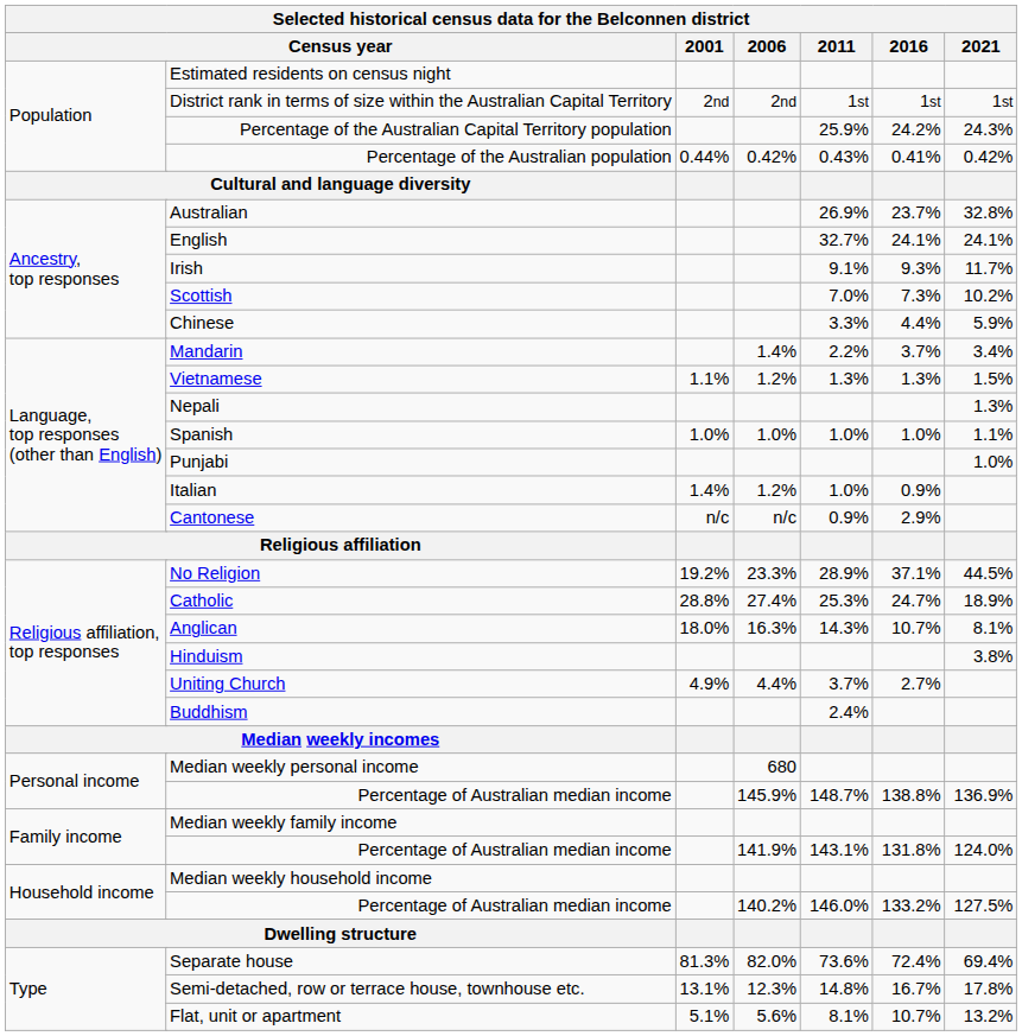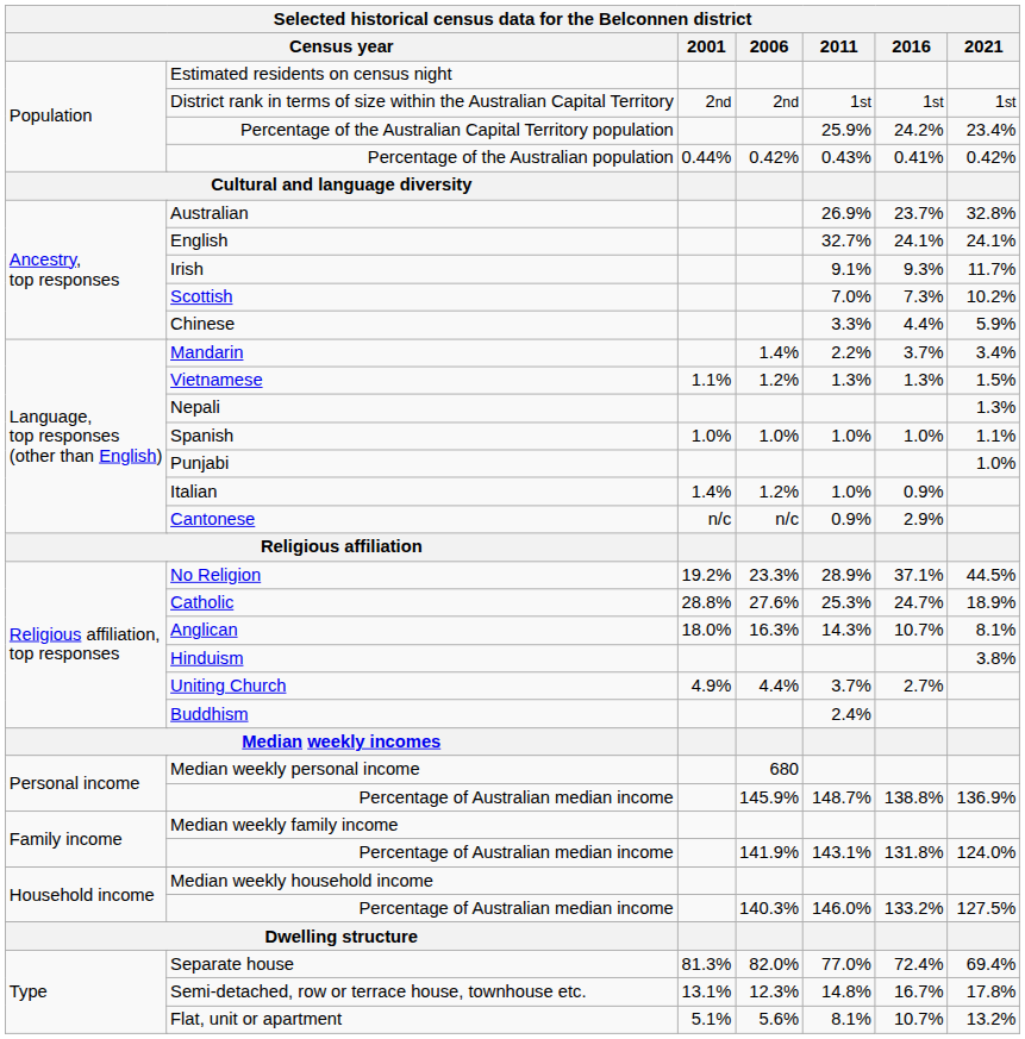 <table class="wikitable">
 <tr>
 <th colspan=8>Selected historical census data for the Belconnen district</th>
 </tr>
 <tr>
 <th colspan=3>Census year</th>
 <th>2001</th>
 <th>2006</th>
 <th>2011</th>
 <th>2016</th>
 <th>2021</th>
 </tr>
 <tr>
 <td rowspan=4 colspan="2">Population</td>
 <td>Estimated residents on census night</td>
 <td align="right"></td>
 <td align="right"></td>
 <td align="right"></td>
 <td align="right"></td>
 <td align="right"></td>
 </tr>
 <tr>
 <td align="right">District rank in terms of size within the Australian Capital Territory</td>
 <td align="right">2<small>nd</small></td>
 <td align="right"> 2<small>nd</small></td>
 <td align="right"> 1<small>st</small></td>
 <td align="right"> 1<small>st</small></td>
 <td align="right"> 1<small>st</small></td>
 </tr>
 <tr>
 <td align="right">Percentage of the Australian Capital Territory population</td>
 <td align="right"></td>
 <td align="right"></td>
 <td align="right">25.9%</td>
 <td align="right">24.2%</td>
-<td align="right">24.3%</td>
+<td align="right">23.4%</td>
 </tr>
 <tr>
 <td align="right">Percentage of the Australian population</td>
 <td align="right">0.44%</td>
 <td align="right"> 0.42%</td>
 <td align="right"> 0.43%</td>
 <td align="right"> 0.41%</td>
 <td align="right"> 0.42%</td>
 </tr>
 <tr>
 <th colspan=3>Cultural and language diversity</th>
 <th></th>
 <th></th>
 <th></th>
 <th></th>
 <th></th>
 </tr>
 <tr>
 <td rowspan=5 colspan=2><a href='#'>Ancestry</a>,<br>top responses</td>
 <td>Australian</td>
 <td align="right"></td>
 <td align="right"></td>
 <td align="right">26.9%</td>
 <td align="right">23.7%</td>
 <td align="right">32.8%</td>
 </tr>
 <tr>
 <td>English</td>
 <td align="right"></td>
 <td align="right"></td>
 <td align="right">32.7%</td>
 <td align="right">24.1%</td>
 <td align="right">24.1%</td>
 </tr>
 <tr>
 <td>Irish</td>
 <td align="right"></td>
 <td align="right"></td>
 <td align="right">9.1%</td>
 <td align="right">9.3%</td>
 <td align="right">11.7%</td>
 </tr>
 <tr>
 <td><a href='#'>Scottish</a></td>
 <td align="right"></td>
 <td align="right"></td>
 <td align="right">7.0%</td>
 <td align="right">7.3%</td>
 <td align="right">10.2%</td>
 </tr>
 <tr>
 <td>Chinese</td>
 <td align="right"></td>
 <td align="right"></td>
 <td align="right">3.3%</td>
 <td align="right">4.4%</td>
 <td align="right">5.9%</td>
 </tr>
 <tr>
 <td rowspan=7 colspan=2>Language,<br>top responses<br>(other than <a href='#'>English</a>)</td>
 <td><a href='#'>Mandarin</a></td>
 <td align="right"></td>
 <td align="right"> 1.4%</td>
 <td align="right"> 2.2%</td>
 <td align="right"> 3.7%</td>
 <td align="right"> 3.4%</td>
 </tr>
 <tr>
 <td><a href='#'>Vietnamese</a></td>
 <td align="right">1.1%</td>
 <td align="right"> 1.2%</td>
 <td align="right"> 1.3%</td>
 <td align="right"> 1.3%</td>
 <td align="right"> 1.5%</td>
 </tr>
 <tr>
 <td>Nepali</td>
 <td></td>
 <td></td>
 <td></td>
 <td></td>
 <td align="right">1.3%</td>
 </tr>
 <tr>
 <td>Spanish</td>
 <td align="right">1.0%</td>
 <td align="right"> 1.0%</td>
 <td align="right"> 1.0%</td>
 <td align="right"> 1.0%</td>
 <td align="right"> 1.1%</td>
 </tr>
 <tr>
 <td>Punjabi</td>
 <td></td>
 <td></td>
 <td></td>
 <td></td>
 <td align="right">1.0%</td>
 </tr>
 <tr>
 <td>Italian</td>
 <td align="right">1.4%</td>
 <td align="right"> 1.2%</td>
 <td align="right"> 1.0%</td>
 <td align="right"> 0.9%</td>
 <td></td>
 </tr>
 <tr>
 <td><a href='#'>Cantonese</a></td>
 <td align="right">n/c</td>
 <td align="right"> n/c</td>
 <td align="right"> 0.9%</td>
 <td align="right"> 2.9%</td>
 <td></td>
 </tr>
 <tr>
 <th colspan=3>Religious affiliation</th>
 <th></th>
 <th></th>
 <th></th>
 <th></th>
 <th></th>
 </tr>
 <tr>
 <td rowspan=6 colspan=2><a href='#'>Religious</a> affiliation,<br>top responses</td>
 <td><a href='#'>No Religion</a></td>
 <td align="right">19.2%</td>
 <td align="right"> 23.3%</td>
 <td align="right"> 28.9%</td>
 <td align="right"> 37.1%</td>
 <td align="right"> 44.5%</td>
 </tr>
 <tr>
 <td><a href='#'>Catholic</a></td>
 <td align="right">28.8%</td>
-<td align="right"> 27.4%</td>
+<td align="right"> 27.6%</td>
 <td align="right"> 25.3%</td>
 <td align="right"> 24.7%</td>
 <td align="right"> 18.9%</td>
 </tr>
 <tr>
 <td><a href='#'>Anglican</a></td>
 <td align="right">18.0%</td>
 <td align="right"> 16.3%</td>
 <td align="right"> 14.3%</td>
 <td align="right"> 10.7%</td>
 <td align="right"> 8.1%</td>
 </tr>
 <tr>
 <td><a href='#'>Hinduism</a></td>
 <td></td>
 <td></td>
 <td></td>
 <td></td>
 <td align="right">3.8%</td>
 </tr>
 <tr>
 <td><a href='#'>Uniting Church</a></td>
 <td align="right">4.9%</td>
 <td align="right"> 4.4%</td>
 <td align="right"> 3.7%</td>
 <td align="right"> 2.7%</td>
 <td></td>
 </tr>
 <tr>
 <td><a href='#'>Buddhism</a></td>
 <td align="right"></td>
 <td align="right"></td>
 <td align="right"> 2.4%</td>
 <td></td>
 <td></td>
 </tr>
 <tr>
 <th colspan=3><a href='#'>Median</a> <a href='#'>weekly incomes</a></th>
 <th></th>
 <th></th>
 <th></th>
 <th></th>
 <th></th>
 </tr>
 <tr>
 <td rowspan=2 colspan=2>Personal income</td>
 <td>Median weekly personal income</td>
 <td align="right"></td>
 <td align="right">680</td>
 <td align="right"></td>
 <td align="right"></td>
 <td align="right"></td>
 </tr>
 <tr>
 <td align="right">Percentage of Australian median income</td>
 <td align="right"></td>
 <td align="right">145.9%</td>
 <td align="right"> 148.7%</td>
 <td align="right"> 138.8%</td>
 <td align="right"> 136.9%</td>
 </tr>
 <tr>
 <td rowspan=2 colspan=2>Family income</td>
 <td>Median weekly family income</td>
 <td align="right"></td>
 <td align="right"></td>
 <td align="right"></td>
 <td align="right"></td>
 <td align="right"></td>
 </tr>
 <tr>
 <td align="right">Percentage of Australian median income</td>
 <td align="right"></td>
 <td align="right">141.9%</td>
 <td align="right"> 143.1%</td>
 <td align="right"> 131.8%</td>
 <td align="right"> 124.0%</td>
 </tr>
 <tr>
 <td rowspan=2 colspan=2>Household income</td>
 <td>Median weekly household income</td>
 <td align="right"></td>
 <td align="right"></td>
 <td align="right"></td>
 <td align="right"></td>
 <td align="right"></td>
 </tr>
 <tr>
 <td align="right">Percentage of Australian median income</td>
 <td align="right"></td>
-<td align="right">140.2%</td>
+<td align="right">140.3%</td>
 <td align="right"> 146.0%</td>
 <td align="right"> 133.2%</td>
 <td align="right"> 127.5%</td>
 </tr>
 <tr>
 <th colspan=3>Dwelling structure</th>
 <th></th>
 <th></th>
 <th></th>
 <th></th>
 <th></th>
 </tr>
 <tr>
 <td rowspan=3 colspan=2>Type</td>
 <td>Separate house</td>
 <td align="right">81.3%</td>
 <td align="right"> 82.0%</td>
-<td align="right"> 73.6%</td>
+<td align="right"> 77.0%</td>
 <td align="right"> 72.4%</td>
 <td align="right"> 69.4%</td>
 </tr>
 <tr>
 <td>Semi-detached, row or terrace house, townhouse etc.</td>
 <td align="right">13.1%</td>
 <td align="right"> 12.3%</td>
 <td align="right"> 14.8%</td>
 <td align="right"> 16.7%</td>
 <td align="right"> 17.8%</td>
 </tr>
 <tr>
 <td>Flat, unit or apartment</td>
 <td align="right">5.1%</td>
 <td align="right"> 5.6%</td>
 <td align="right"> 8.1%</td>
 <td align="right"> 10.7%</td>
 <td align="right"> 13.2%</td>
 </tr>
 </table>
